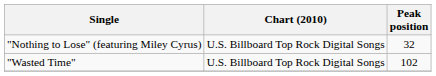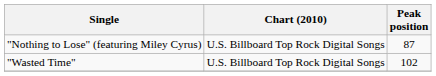 <table class="wikitable sortable">
 <tr>
 <th>Single</th>
 <th>Chart (2010)</th>
 <th>Peak<br>position</th>
 </tr>
 <tr>
 <td>"Nothing to Lose" (featuring Miley Cyrus)</td>
 <td>U.S. Billboard Top Rock Digital Songs</td>
-<td align="center">32</td>
+<td align="center">87</td>
 </tr>
 <tr>
 <td>"Wasted Time"</td>
 <td>U.S. Billboard Top Rock Digital Songs</td>
 <td align="center">102</td>
 </tr>
 <tr>
 </tr>
 </table>
